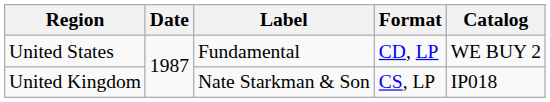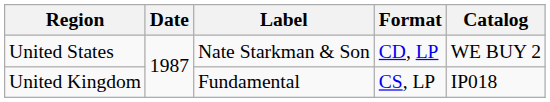 <table class="wikitable">
 <tr>
 <th>Region</th>
 <th>Date</th>
 <th>Label</th>
 <th>Format</th>
 <th>Catalog</th>
 </tr>
 <tr>
 <td>United States</td>
 <td rowspan="2">1987</td>
-<td>Fundamental</td>
+<td>Nate Starkman & Son</td>
 <td><a href='#'>CD</a>, <a href='#'>LP</a></td>
 <td>WE BUY 2</td>
 </tr>
 <tr>
 <td>United Kingdom</td>
-<td>Nate Starkman & Son</td>
+<td>Fundamental</td>
 <td><a href='#'>CS</a>, LP</td>
 <td>IP018</td>
 </tr>
 </table>
